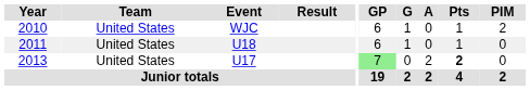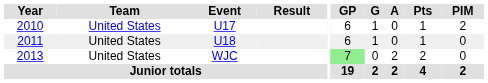 <table border="0" cellpadding="1" cellspacing="0" ID="Table3" style="text-align:center; width:40em">
 <tr ALIGN="center" bgcolor="#e0e0e0">
 <th>Year</th>
 <th>Team</th>
 <th>Event</th>
 <th>Result</th>
 <th rowspan="99" bgcolor="#ffffff"></th>
 <th>GP</th>
 <th>G</th>
 <th>A</th>
 <th>Pts</th>
 <th>PIM</th>
 </tr>
 <tr>
 <td><a href='#'>2010</a></td>
 <td><a href='#'>United States</a></td>
-<td><a href='#'>WJC</a></td>
+<td><a href='#'>U17</a></td>
 <td></td>
 <td>6</td>
 <td>1</td>
 <td>0</td>
 <td>1</td>
 <td>2</td>
 </tr>
 <tr bgcolor="#f0f0f0">
 <td><a href='#'>2011</a></td>
 <td>United States</td>
 <td><a href='#'>U18</a></td>
 <td></td>
 <td>6</td>
 <td>1</td>
 <td>0</td>
 <td>1</td>
 <td>0</td>
 </tr>
 <tr>
 <td><a href='#'>2013</a></td>
 <td>United States</td>
-<td><a href='#'>U17</a></td>
+<td><a href='#'>WJC</a></td>
 <td></td>
 <td style="background: lightgreen;">7</td>
 <td>0</td>
 <td>2</td>
-<td><strong>2</strong></td>
+<td>2</td>
 <td>0</td>
 </tr>
 <tr bgcolor="#e0e0e0">
 <th colspan="4">Junior totals</th>
 <th>19</th>
 <th>2</th>
 <th>2</th>
 <th>4</th>
 <th>2</th>
 </tr>
 </table>
